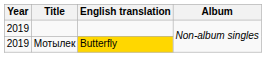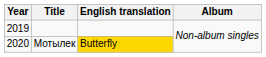 <table class="wikitable">
 <tr>
 <th>Year</th>
 <th>Title</th>
 <th>English translation</th>
 <th>Album</th>
 </tr>
 <tr>
 <td>2019</td>
 <td></td>
 <td></td>
 <td rowspan="2"><em>Non-album singles</em></td>
 </tr>
 <tr>
-<td>2019</td>
+<td>2020</td>
 <td>Мотылек</td>
 <td style="background: gold;">Butterfly</td>
 </tr>
 </table>
